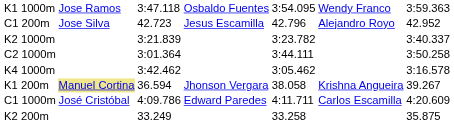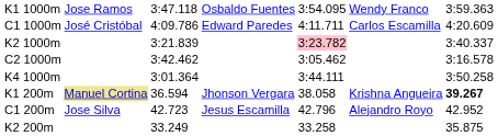 <table>
 <tr>
 <td>K1 1000m</td>
 <td><a href='#'>Jose Ramos</a><br></td>
 <td>3:47.118</td>
 <td><a href='#'>Osbaldo Fuentes</a><br></td>
 <td>3:54.095</td>
 <td><a href='#'>Wendy Franco</a><br></td>
 <td>3:59.363</td>
 </tr>
 <tr>
-<td>C1 200m</td>
-<td><a href='#'>Jose Silva</a><br></td>
-<td>42.723</td>
-<td><a href='#'>Jesus Escamilla</a><br></td>
-<td>42.796</td>
-<td><a href='#'>Alejandro Royo</a><br></td>
-<td>42.952</td>
+<td>C1 1000m</td>
+<td><a href='#'>José Cristóbal</a><br></td>
+<td>4:09.786</td>
+<td><a href='#'>Edward Paredes</a><br></td>
+<td>4:11.711</td>
+<td><a href='#'>Carlos Escamilla</a><br></td>
+<td>4:20.609</td>
 </tr>
 <tr>
 <td>K2 1000m</td>
 <td></td>
 <td>3:21.839</td>
 <td></td>
-<td>3:23.782</td>
+<td style="background: pink;">3:23.782</td>
 <td></td>
 <td>3:40.337</td>
 </tr>
 <tr>
 <td>C2 1000m</td>
+<td></td>
+<td>3:42.462</td>
+<td></td>
+<td>3:05.462</td>
+<td></td>
+<td>3:16.578</td>
+</tr>
+<tr>
+<td>K4 1000m</td>
 <td></td>
 <td>3:01.364</td>
 <td></td>
 <td>3:44.111</td>
 <td></td>
 <td>3:50.258</td>
 </tr>
 <tr>
-<td>K4 1000m</td>
-<td></td>
-<td>3:42.462</td>
-<td></td>
-<td>3:05.462</td>
-<td></td>
-<td>3:16.578</td>
-</tr>
-<tr>
 <td>K1 200m</td>
 <td style="background: khaki;"><a href='#'>Manuel Cortina</a><br></td>
 <td>36.594</td>
 <td><a href='#'>Jhonson Vergara</a><br></td>
 <td>38.058</td>
 <td><a href='#'>Krishna Angueira</a><br></td>
-<td>39.267</td>
+<td><strong>39.267</strong></td>
 </tr>
 <tr>
-<td>C1 1000m</td>
-<td><a href='#'>José Cristóbal</a><br></td>
-<td>4:09.786</td>
-<td><a href='#'>Edward Paredes</a><br></td>
-<td>4:11.711</td>
-<td><a href='#'>Carlos Escamilla</a><br></td>
-<td>4:20.609</td>
+<td>C1 200m</td>
+<td><a href='#'>Jose Silva</a><br></td>
+<td>42.723</td>
+<td><a href='#'>Jesus Escamilla</a><br></td>
+<td>42.796</td>
+<td><a href='#'>Alejandro Royo</a><br></td>
+<td>42.952</td>
 </tr>
 <tr>
 <td>K2 200m</td>
 <td></td>
 <td>33.249</td>
 <td></td>
 <td>33.258</td>
 <td></td>
 <td>35.875</td>
 </tr>
 <tr>
 </tr>
 </table>
